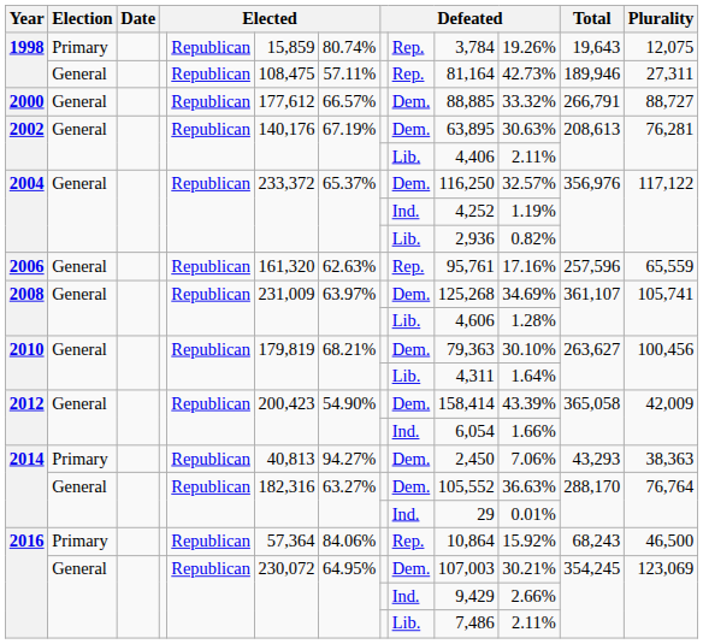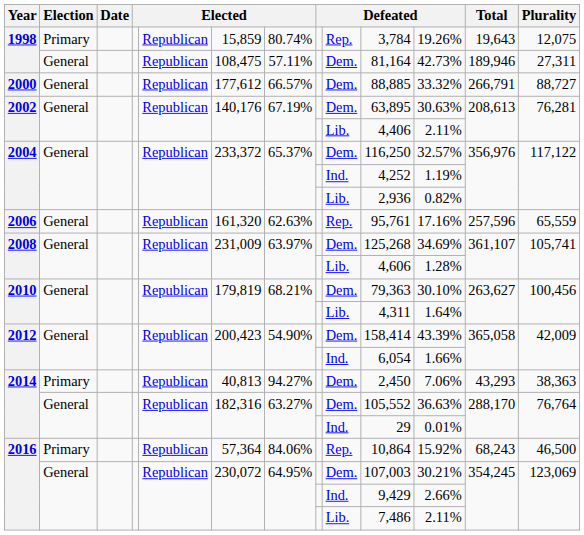 <table class=wikitable>
 <tr>
 <th>Year</th>
 <th>Election</th>
 <th>Date</th>
 <th ! colspan="4">Elected</th>
 <th ! colspan="4">Defeated</th>
 <th>Total</th>
 <th>Plurality</th>
 </tr>
 <tr>
 <th rowspan="2" valign="top"><a href='#'>1998</a></th>
 <td valign="top">Primary</td>
 <td valign="top"></td>
 <td valign="top"></td>
 <td valign="top" ><a href='#'>Republican</a></td>
 <td valign="top" align="right">15,859</td>
 <td valign="top" align="right">80.74%</td>
 <td valign="top"></td>
 <td valign="top" ><a href='#'>Rep.</a></td>
 <td valign="top" align="right">3,784</td>
 <td valign="top" align="right">19.26%</td>
 <td valign="top" align="right">19,643</td>
 <td valign="top" align="right">12,075</td>
 </tr>
 <tr>
 <td valign="top">General</td>
 <td valign="top"></td>
 <td valign="top"></td>
 <td valign="top" ><a href='#'>Republican</a></td>
 <td valign="top" align="right">108,475</td>
 <td valign="top" align="right">57.11%</td>
 <td valign="top"></td>
-<td valign="top" ><a href='#'>Rep.</a></td>
+<td valign="top" ><a href='#'>Dem.</a></td>
 <td valign="top" align="right">81,164</td>
 <td valign="top" align="right">42.73%</td>
 <td valign="top" align="right">189,946</td>
 <td valign="top" align="right">27,311</td>
 </tr>
 <tr>
 <th valign="top"><a href='#'>2000</a></th>
 <td valign="top">General</td>
 <td valign="top"></td>
 <td valign="top"></td>
 <td valign="top" ><a href='#'>Republican</a></td>
 <td valign="top" align="right">177,612</td>
 <td valign="top" align="right">66.57%</td>
 <td valign="top"></td>
 <td valign="top" ><a href='#'>Dem.</a></td>
 <td valign="top" align="right">88,885</td>
 <td valign="top" align="right">33.32%</td>
 <td valign="top" align="right">266,791</td>
 <td valign="top" align="right">88,727</td>
 </tr>
 <tr>
 <th rowspan="2" valign="top"><a href='#'>2002</a></th>
 <td rowspan="2" valign="top">General</td>
 <td rowspan="2" valign="top"></td>
 <td rowspan="2" valign="top"></td>
 <td rowspan="2" valign="top" ><a href='#'>Republican</a></td>
 <td rowspan="2" valign="top" align="right">140,176</td>
 <td rowspan="2" valign="top" align="right">67.19%</td>
 <td valign="top"></td>
 <td valign="top" ><a href='#'>Dem.</a></td>
 <td valign="top" align="right">63,895</td>
 <td valign="top" align="right">30.63%</td>
 <td rowspan="2" valign="top" align="right">208,613</td>
 <td rowspan="2" valign="top" align="right">76,281</td>
 </tr>
 <tr>
 <td valign="top"></td>
 <td valign="top" ><a href='#'>Lib.</a></td>
 <td valign="top" align="right">4,406</td>
 <td valign="top" align="right">2.11%</td>
 </tr>
 <tr>
 <th rowspan="3" valign="top"><a href='#'>2004</a></th>
 <td rowspan="3" valign="top">General</td>
 <td rowspan="3" valign="top"></td>
 <td rowspan="3" valign="top"></td>
 <td rowspan="3" valign="top" ><a href='#'>Republican</a></td>
 <td rowspan="3" valign="top" align="right">233,372</td>
 <td rowspan="3" valign="top" align="right">65.37%</td>
 <td valign="top"></td>
 <td valign="top" ><a href='#'>Dem.</a></td>
 <td valign="top" align="right">116,250</td>
 <td valign="top" align="right">32.57%</td>
 <td rowspan="3" valign="top" align="right">356,976</td>
 <td rowspan="3" valign="top" align="right">117,122</td>
 </tr>
 <tr>
 <td valign="top"></td>
 <td valign="top" ><a href='#'>Ind.</a></td>
 <td valign="top" align="right">4,252</td>
 <td valign="top" align="right">1.19%</td>
 </tr>
 <tr>
 <td valign="top"></td>
 <td valign="top" ><a href='#'>Lib.</a></td>
 <td valign="top" align="right">2,936</td>
 <td valign="top" align="right">0.82%</td>
 </tr>
 <tr>
 <th valign="top"><a href='#'>2006</a></th>
 <td valign="top">General</td>
 <td valign="top"></td>
 <td valign="top"></td>
 <td valign="top" ><a href='#'>Republican</a></td>
 <td valign="top" align="right">161,320</td>
 <td valign="top" align="right">62.63%</td>
 <td valign="top"></td>
 <td valign="top" ><a href='#'>Rep.</a></td>
 <td valign="top" align="right">95,761</td>
 <td valign="top" align="right">17.16%</td>
 <td valign="top" align="right">257,596</td>
 <td valign="top" align="right">65,559</td>
 </tr>
 <tr>
 <th rowspan="2" valign="top"><a href='#'>2008</a></th>
 <td rowspan="2" valign="top">General</td>
 <td rowspan="2" valign="top"></td>
 <td rowspan="2" valign="top"></td>
 <td rowspan="2" valign="top" ><a href='#'>Republican</a></td>
 <td rowspan="2" valign="top" align="right">231,009</td>
 <td rowspan="2" valign="top" align="right">63.97%</td>
 <td valign="top"></td>
 <td valign="top" ><a href='#'>Dem.</a></td>
 <td valign="top" align="right">125,268</td>
 <td valign="top" align="right">34.69%</td>
 <td rowspan="2" valign="top" align="right">361,107</td>
 <td rowspan="2" valign="top" align="right">105,741</td>
 </tr>
 <tr>
 <td valign="top"></td>
 <td valign="top" ><a href='#'>Lib.</a></td>
 <td valign="top" align="right">4,606</td>
 <td valign="top" align="right">1.28%</td>
 </tr>
 <tr>
 <th rowspan="2" valign="top"><a href='#'>2010</a></th>
 <td rowspan="2" valign="top">General</td>
 <td rowspan="2" valign="top"></td>
 <td rowspan="2" valign="top"></td>
 <td rowspan="2" valign="top" ><a href='#'>Republican</a></td>
 <td rowspan="2" valign="top" align="right">179,819</td>
 <td rowspan="2" valign="top" align="right">68.21%</td>
 <td valign="top"></td>
 <td valign="top" ><a href='#'>Dem.</a></td>
 <td valign="top" align="right">79,363</td>
 <td valign="top" align="right">30.10%</td>
 <td rowspan="2" valign="top" align="right">263,627</td>
 <td rowspan="2" valign="top" align="right">100,456</td>
 </tr>
 <tr>
 <td valign="top"></td>
 <td valign="top" ><a href='#'>Lib.</a></td>
 <td valign="top" align="right">4,311</td>
 <td valign="top" align="right">1.64%</td>
 </tr>
 <tr>
 <th rowspan="2" valign="top"><a href='#'>2012</a></th>
 <td rowspan="2" valign="top">General</td>
 <td rowspan="2" valign="top"></td>
 <td rowspan="2" valign="top"></td>
 <td rowspan="2" valign="top" ><a href='#'>Republican</a></td>
 <td rowspan="2" valign="top" align="right">200,423</td>
 <td rowspan="2" valign="top" align="right">54.90%</td>
 <td valign="top"></td>
 <td valign="top" ><a href='#'>Dem.</a></td>
 <td valign="top" align="right">158,414</td>
 <td valign="top" align="right">43.39%</td>
 <td rowspan="2" valign="top" align="right">365,058</td>
 <td rowspan="2" valign="top" align="right">42,009</td>
 </tr>
 <tr>
 <td valign="top"></td>
 <td valign="top" ><a href='#'>Ind.</a></td>
 <td valign="top" align="right">6,054</td>
 <td valign="top" align="right">1.66%</td>
 </tr>
 <tr>
 <th rowspan="3" valign="top"><a href='#'>2014</a></th>
 <td valign="top">Primary</td>
 <td valign="top"></td>
 <td valign="top"></td>
 <td valign="top" ><a href='#'>Republican</a></td>
 <td valign="top" align="right">40,813</td>
 <td valign="top" align="right">94.27%</td>
 <td valign="top"></td>
 <td valign="top" ><a href='#'>Dem.</a></td>
 <td valign="top" align="right">2,450</td>
 <td valign="top" align="right">7.06%</td>
 <td valign="top" align="right">43,293</td>
 <td valign="top" align="right">38,363</td>
 </tr>
 <tr>
 <td rowspan="2" valign="top">General</td>
 <td rowspan="2" valign="top"></td>
 <td rowspan="2" valign="top"></td>
 <td rowspan="2" valign="top" ><a href='#'>Republican</a></td>
 <td rowspan="2" valign="top" align="right">182,316</td>
 <td rowspan="2" valign="top" align="right">63.27%</td>
 <td valign="top"></td>
 <td valign="top" ><a href='#'>Dem.</a></td>
 <td valign="top" align="right">105,552</td>
 <td valign="top" align="right">36.63%</td>
 <td rowspan="2" valign="top" align="right">288,170</td>
 <td rowspan="2" valign="top" align="right">76,764</td>
 </tr>
 <tr>
 <td valign="top"></td>
 <td valign="top" ><a href='#'>Ind.</a></td>
 <td valign="top" align="right">29</td>
 <td valign="top" align="right">0.01%</td>
 </tr>
 <tr>
 <th rowspan="4" valign="top"><a href='#'>2016</a></th>
 <td valign="top">Primary</td>
 <td valign="top"></td>
 <td valign="top"></td>
 <td valign="top" ><a href='#'>Republican</a></td>
 <td valign="top" align="right">57,364</td>
 <td valign="top" align="right">84.06%</td>
 <td valign="top"></td>
 <td valign="top" ><a href='#'>Rep.</a></td>
 <td valign="top" align="right">10,864</td>
 <td valign="top" align="right">15.92%</td>
 <td valign="top" align="right">68,243</td>
 <td valign="top" align="right">46,500</td>
 </tr>
 <tr>
 <td rowspan="3" valign="top">General</td>
 <td rowspan="3" valign="top"></td>
 <td rowspan="3" valign="top"></td>
 <td rowspan="3" valign="top" ><a href='#'>Republican</a></td>
 <td rowspan="3" valign="top" align="right">230,072</td>
 <td rowspan="3" valign="top" align="right">64.95%</td>
 <td valign="top"></td>
 <td valign="top" ><a href='#'>Dem.</a></td>
 <td valign="top" align="right">107,003</td>
 <td valign="top" align="right">30.21%</td>
 <td rowspan="3" valign="top" align="right">354,245</td>
 <td rowspan="3" valign="top" align="right">123,069</td>
 </tr>
 <tr>
 <td valign="top"></td>
 <td valign="top" ><a href='#'>Ind.</a></td>
 <td valign="top" align="right">9,429</td>
 <td valign="top" align="right">2.66%</td>
 </tr>
 <tr>
 <td valign="top"></td>
 <td valign="top" ><a href='#'>Lib.</a></td>
 <td valign="top" align="right">7,486</td>
 <td valign="top" align="right">2.11%</td>
 </tr>
 </table>
